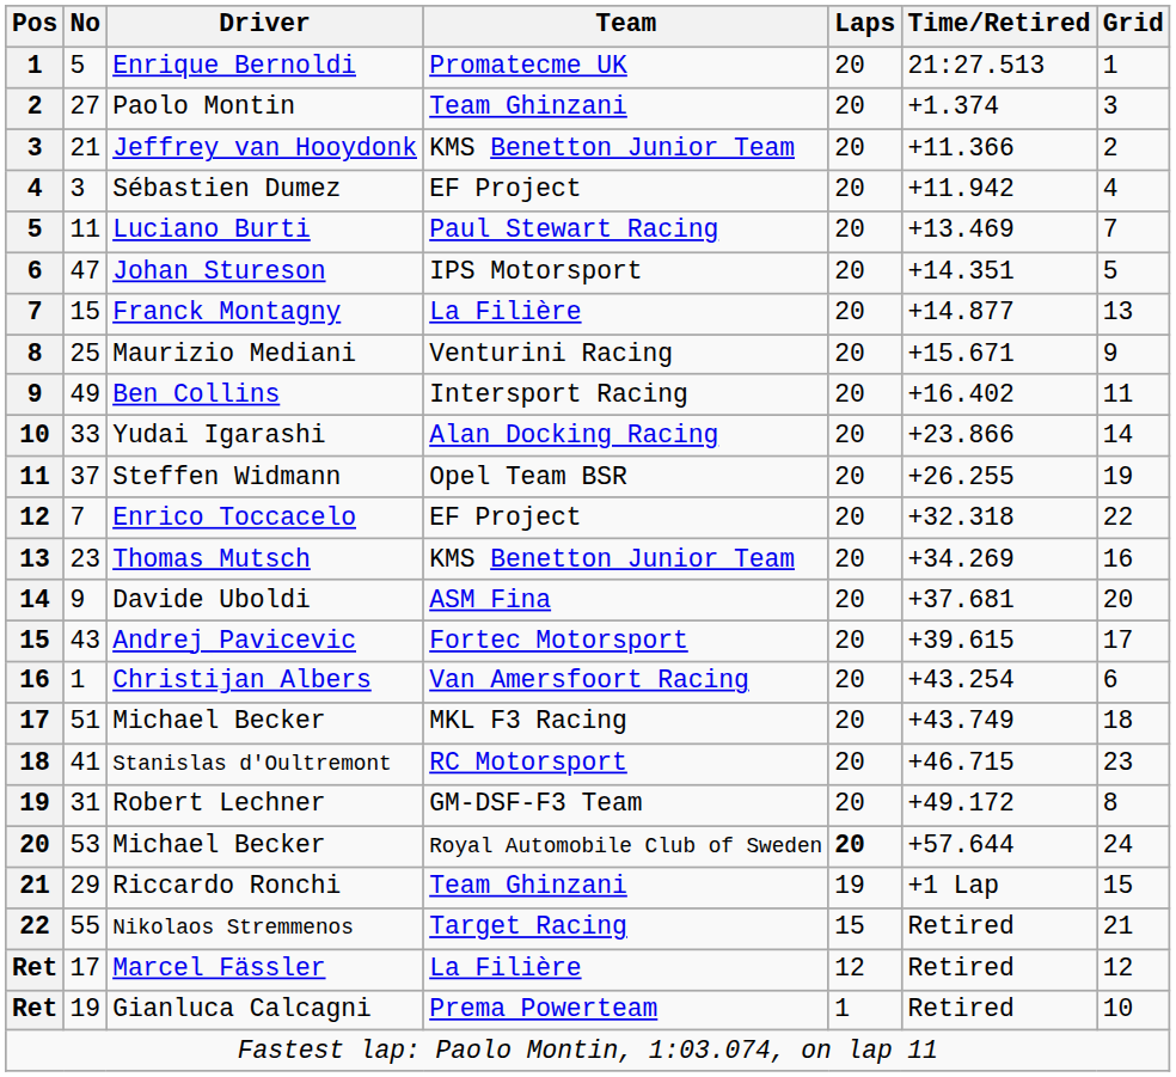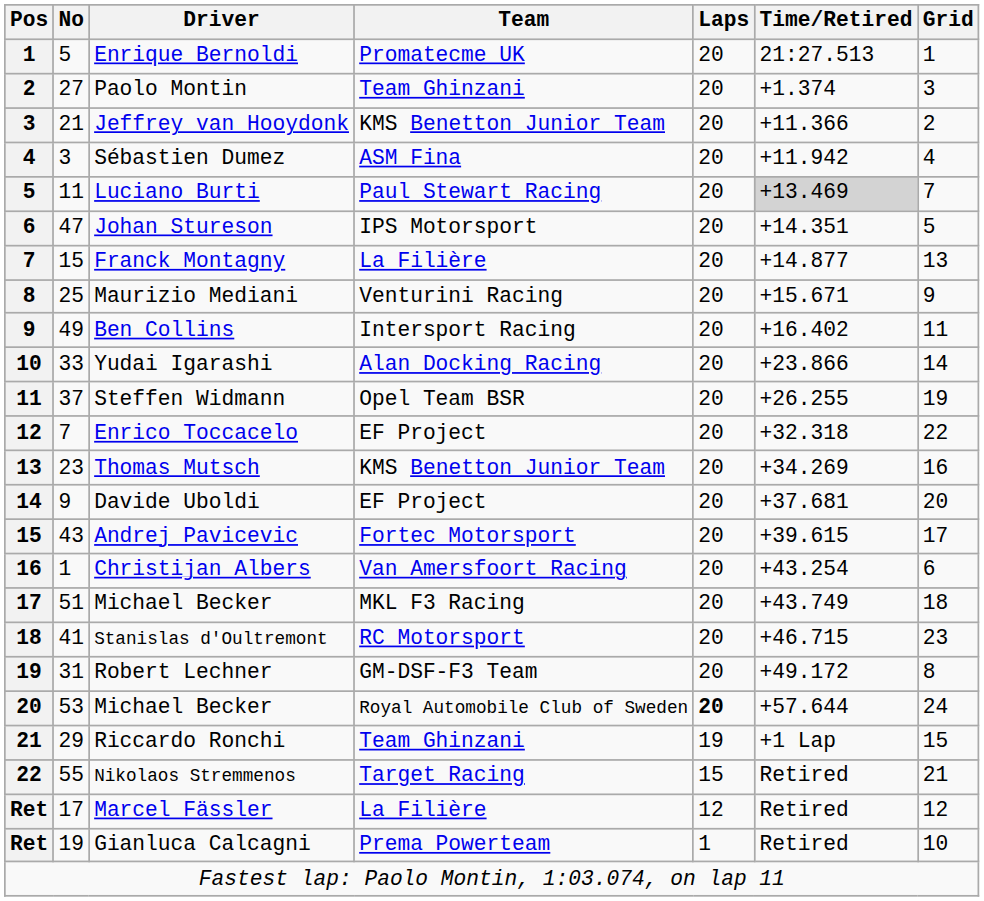 <table class="wikitable" style="font-size: 95%;">
 <tr>
 <th>Pos</th>
 <th>No</th>
 <th>Driver</th>
 <th>Team</th>
 <th>Laps</th>
 <th>Time/Retired</th>
 <th>Grid</th>
 </tr>
 <tr>
 <th>1</th>
 <td>5</td>
 <td> <a href='#'>Enrique Bernoldi</a></td>
 <td><a href='#'>Promatecme UK</a></td>
 <td>20</td>
 <td>21:27.513</td>
 <td>1</td>
 </tr>
 <tr>
 <th>2</th>
 <td>27</td>
 <td> Paolo Montin</td>
 <td><a href='#'>Team Ghinzani</a></td>
 <td>20</td>
 <td>+1.374</td>
 <td>3</td>
 </tr>
 <tr>
 <th>3</th>
 <td>21</td>
 <td> <a href='#'>Jeffrey van Hooydonk</a></td>
 <td>KMS <a href='#'>Benetton Junior Team</a></td>
 <td>20</td>
 <td>+11.366</td>
 <td>2</td>
 </tr>
 <tr>
 <th>4</th>
 <td>3</td>
 <td> Sébastien Dumez</td>
-<td>EF Project</td>
+<td><a href='#'>ASM Fina</a></td>
 <td>20</td>
 <td>+11.942</td>
 <td>4</td>
 </tr>
 <tr>
 <th>5</th>
 <td>11</td>
 <td> <a href='#'>Luciano Burti</a></td>
 <td><a href='#'>Paul Stewart Racing</a></td>
 <td>20</td>
-<td>+13.469</td>
+<td style="background: lightgrey;">+13.469</td>
 <td>7</td>
 </tr>
 <tr>
 <th>6</th>
 <td>47</td>
 <td> <a href='#'>Johan Stureson</a></td>
 <td>IPS Motorsport</td>
 <td>20</td>
 <td>+14.351</td>
 <td>5</td>
 </tr>
 <tr>
 <th>7</th>
 <td>15</td>
 <td> <a href='#'>Franck Montagny</a></td>
 <td><a href='#'>La Filière</a></td>
 <td>20</td>
 <td>+14.877</td>
 <td>13</td>
 </tr>
 <tr>
 <th>8</th>
 <td>25</td>
 <td> Maurizio Mediani</td>
 <td>Venturini Racing</td>
 <td>20</td>
 <td>+15.671</td>
 <td>9</td>
 </tr>
 <tr>
 <th>9</th>
 <td>49</td>
 <td> <a href='#'>Ben Collins</a></td>
 <td>Intersport Racing</td>
 <td>20</td>
 <td>+16.402</td>
 <td>11</td>
 </tr>
 <tr>
 <th>10</th>
 <td>33</td>
 <td> Yudai Igarashi</td>
 <td><a href='#'>Alan Docking Racing</a></td>
 <td>20</td>
 <td>+23.866</td>
 <td>14</td>
 </tr>
 <tr>
 <th>11</th>
 <td>37</td>
 <td> Steffen Widmann</td>
 <td>Opel Team BSR</td>
 <td>20</td>
 <td>+26.255</td>
 <td>19</td>
 </tr>
 <tr>
 <th>12</th>
 <td>7</td>
 <td> <a href='#'>Enrico Toccacelo</a></td>
 <td>EF Project</td>
 <td>20</td>
 <td>+32.318</td>
 <td>22</td>
 </tr>
 <tr>
 <th>13</th>
 <td>23</td>
 <td> <a href='#'>Thomas Mutsch</a></td>
 <td>KMS <a href='#'>Benetton Junior Team</a></td>
 <td>20</td>
 <td>+34.269</td>
 <td>16</td>
 </tr>
 <tr>
 <th>14</th>
 <td>9</td>
 <td> Davide Uboldi</td>
-<td><a href='#'>ASM Fina</a></td>
+<td>EF Project</td>
 <td>20</td>
 <td>+37.681</td>
 <td>20</td>
 </tr>
 <tr>
 <th>15</th>
 <td>43</td>
 <td> <a href='#'>Andrej Pavicevic</a></td>
 <td><a href='#'>Fortec Motorsport</a></td>
 <td>20</td>
 <td>+39.615</td>
 <td>17</td>
 </tr>
 <tr>
 <th>16</th>
 <td>1</td>
 <td> <a href='#'>Christijan Albers</a></td>
 <td><a href='#'>Van Amersfoort Racing</a></td>
 <td>20</td>
 <td>+43.254</td>
 <td>6</td>
 </tr>
 <tr>
 <th>17</th>
 <td>51</td>
 <td> Michael Becker</td>
 <td>MKL F3 Racing</td>
 <td>20</td>
 <td>+43.749</td>
 <td>18</td>
 </tr>
 <tr>
 <th>18</th>
 <td>41</td>
 <td> <small>Stanislas d'Oultremont</small></td>
 <td><a href='#'>RC Motorsport</a></td>
 <td>20</td>
 <td>+46.715</td>
 <td>23</td>
 </tr>
 <tr>
 <th>19</th>
 <td>31</td>
 <td> Robert Lechner</td>
 <td>GM-DSF-F3 Team</td>
 <td>20</td>
 <td>+49.172</td>
 <td>8</td>
 </tr>
 <tr>
 <th>20</th>
 <td>53</td>
 <td> Michael Becker</td>
 <td><small>Royal Automobile Club of Sweden</small></td>
 <td><strong>20</strong></td>
 <td>+57.644</td>
 <td>24</td>
 </tr>
 <tr>
 <th>21</th>
 <td>29</td>
 <td> Riccardo Ronchi</td>
 <td><a href='#'>Team Ghinzani</a></td>
 <td>19</td>
 <td>+1 Lap</td>
 <td>15</td>
 </tr>
 <tr>
 <th>22</th>
 <td>55</td>
 <td> <small>Nikolaos Stremmenos</small></td>
 <td><a href='#'>Target Racing</a></td>
 <td>15</td>
 <td>Retired</td>
 <td>21</td>
 </tr>
 <tr>
 <th>Ret</th>
 <td>17</td>
 <td> <a href='#'>Marcel Fässler</a></td>
 <td><a href='#'>La Filière</a></td>
 <td>12</td>
 <td>Retired</td>
 <td>12</td>
 </tr>
 <tr>
 <th>Ret</th>
 <td>19</td>
 <td> Gianluca Calcagni</td>
 <td><a href='#'>Prema Powerteam</a></td>
 <td>1</td>
 <td>Retired</td>
 <td>10</td>
 </tr>
 <tr>
 <td colspan=7 align=center><em>Fastest lap: Paolo Montin, 1:03.074,  on lap 11</em></td>
 </tr>
 </table>
